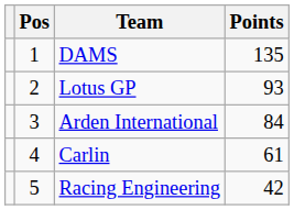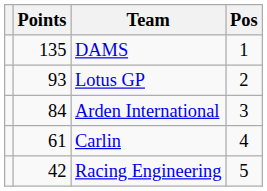 <table class="wikitable" style="font-size: 95%;">
 <tr>
 <th></th>
+<th>Points</th>
+<th>Team</th>
 <th>Pos</th>
-<th>Team</th>
-<th>Points</th>
 </tr>
 <tr>
 <td align="left"></td>
+<td align="right">135</td>
+<td> <a href='#'>DAMS</a></td>
 <td align="center">1</td>
-<td> <a href='#'>DAMS</a></td>
-<td align="right">135</td>
 </tr>
 <tr>
 <td align="left"></td>
+<td align="right">93</td>
+<td> <a href='#'>Lotus GP</a></td>
 <td align="center">2</td>
-<td> <a href='#'>Lotus GP</a></td>
-<td align="right">93</td>
 </tr>
 <tr>
 <td align="left"></td>
+<td align="right">84</td>
+<td> <a href='#'>Arden International</a></td>
 <td align="center">3</td>
-<td> <a href='#'>Arden International</a></td>
-<td align="right">84</td>
 </tr>
 <tr>
 <td align="left"></td>
+<td align="right">61</td>
+<td> <a href='#'>Carlin</a></td>
 <td align="center">4</td>
-<td> <a href='#'>Carlin</a></td>
-<td align="right">61</td>
 </tr>
 <tr>
 <td align="left"></td>
+<td align="right">42</td>
+<td> <a href='#'>Racing Engineering</a></td>
 <td align="center">5</td>
-<td> <a href='#'>Racing Engineering</a></td>
-<td align="right">42</td>
 </tr>
 </table>
